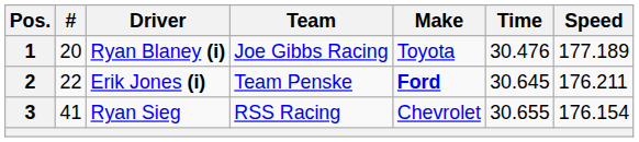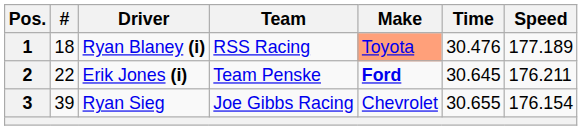 <table class="wikitable" style="font-size:95%">
 <tr>
 <th>Pos.</th>
 <th>#</th>
 <th>Driver</th>
 <th>Team</th>
 <th>Make</th>
 <th>Time</th>
 <th>Speed</th>
 </tr>
 <tr>
 <th>1</th>
-<td>20</td>
+<td>18</td>
 <td><a href='#'>Ryan Blaney</a> <strong>(i)</strong></td>
-<td><a href='#'>Joe Gibbs Racing</a></td>
-<td><a href='#'>Toyota</a></td>
+<td><a href='#'>RSS Racing</a></td>
+<td style="background: lightsalmon;"><a href='#'>Toyota</a></td>
 <td>30.476</td>
 <td>177.189</td>
 </tr>
 <tr>
 <th>2</th>
 <td>22</td>
 <td><a href='#'>Erik Jones</a> <strong>(i)</strong></td>
 <td><a href='#'>Team Penske</a></td>
 <td><strong><a href='#'>Ford</a></strong></td>
 <td>30.645</td>
 <td>176.211</td>
 </tr>
 <tr>
 <th>3</th>
-<td>41</td>
+<td>39</td>
 <td><a href='#'>Ryan Sieg</a></td>
-<td><a href='#'>RSS Racing</a></td>
+<td><a href='#'>Joe Gibbs Racing</a></td>
 <td><a href='#'>Chevrolet</a></td>
 <td>30.655</td>
 <td>176.154</td>
 </tr>
 <tr>
 <th colspan="7"></th>
 </tr>
 </table>
